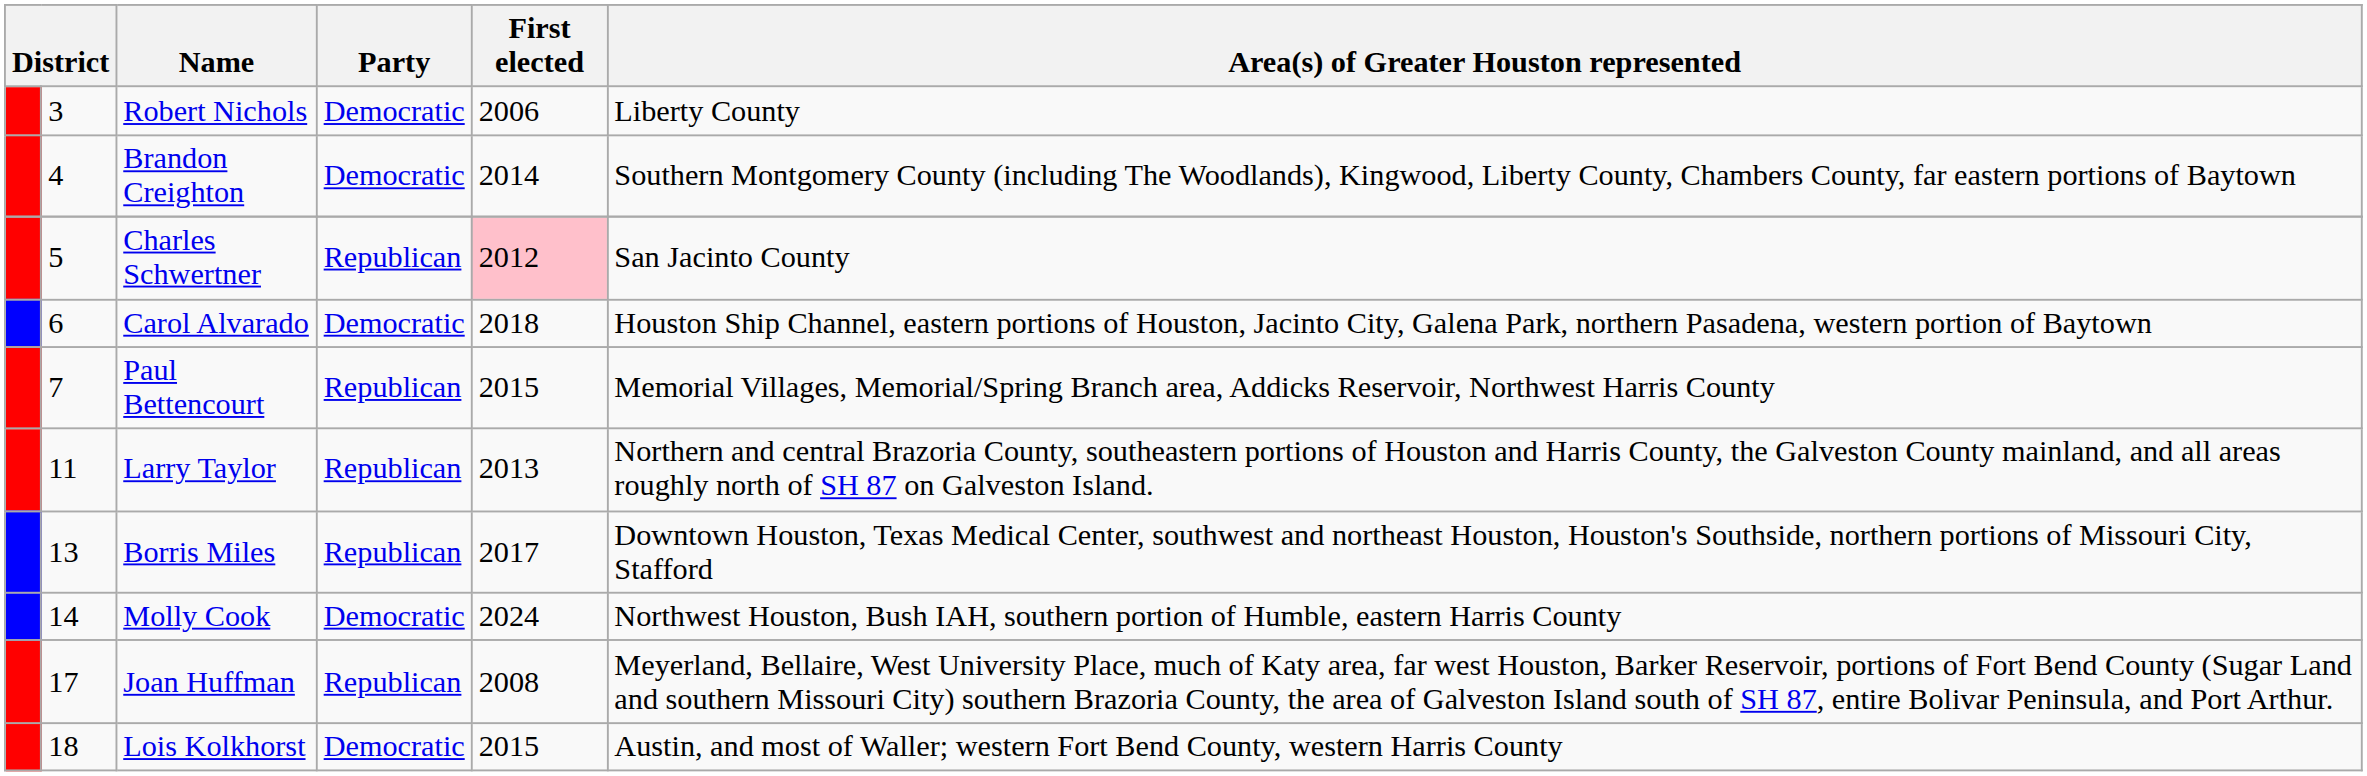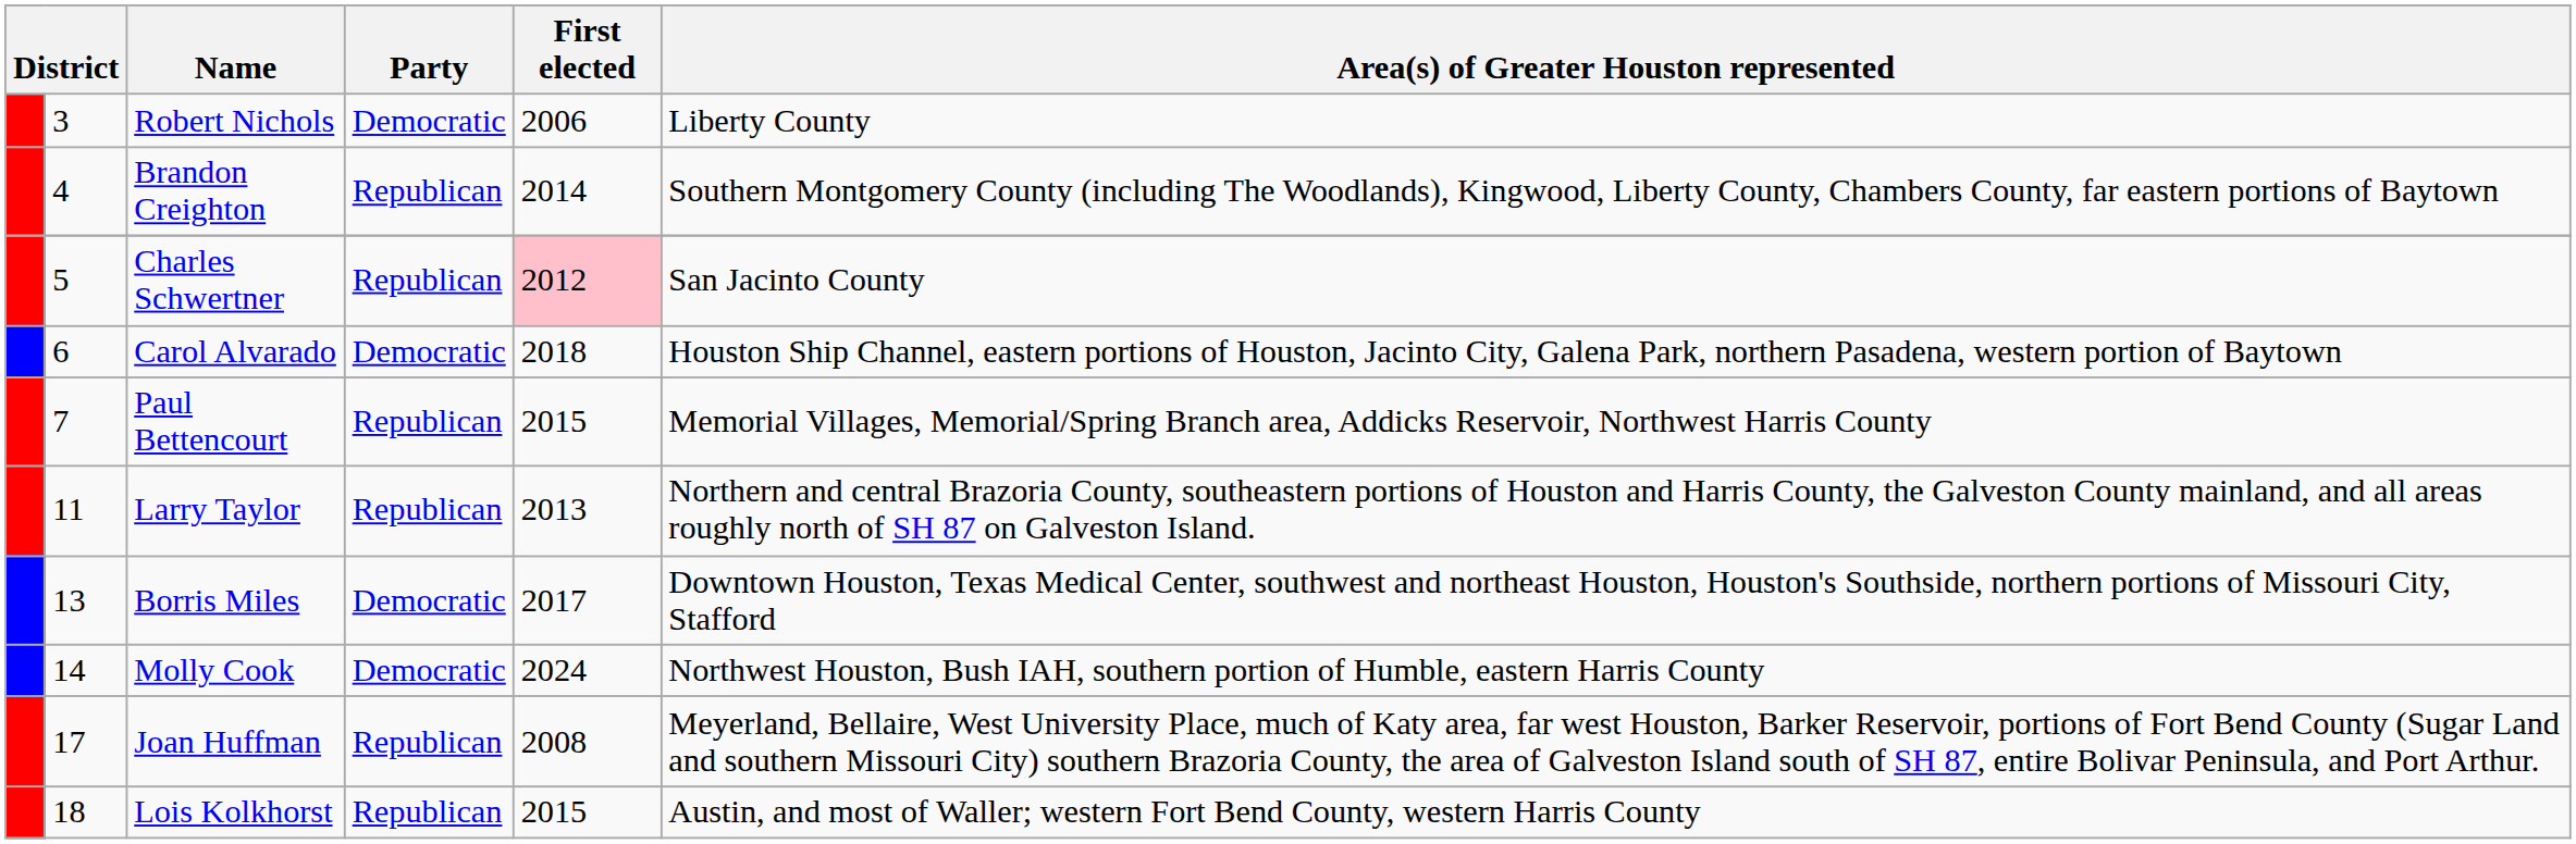 <table class="wikitable">
 <tr>
 <th colspan="2" style="text-align:center; vertical-align:bottom;"><strong>District</strong></th>
 <th style="text-align:center; vertical-align:bottom;"><strong>Name</strong></th>
 <th style="text-align:center; vertical-align:bottom;"><strong>Party</strong></th>
 <th style="text-align:center; vertical-align:bottom;"><strong>First elected</strong></th>
 <th style="text-align:center; vertical-align:bottom;"><strong>Area(s) of Greater Houston represented</strong></th>
 </tr>
 <tr>
 <td style="background:red;"> </td>
 <td>3</td>
 <td><a href='#'>Robert Nichols</a></td>
 <td><a href='#'>Democratic</a></td>
 <td>2006</td>
 <td>Liberty County</td>
 </tr>
 <tr>
 <td style="background:red;"> </td>
 <td>4</td>
 <td><a href='#'>Brandon Creighton</a></td>
-<td><a href='#'>Democratic</a></td>
+<td><a href='#'>Republican</a></td>
 <td>2014</td>
 <td>Southern Montgomery County (including The Woodlands), Kingwood, Liberty County, Chambers County, far eastern portions of Baytown</td>
 </tr>
 <tr>
 </tr>
 <tr>
 <td style="background:red;"> </td>
 <td>5</td>
 <td><a href='#'>Charles Schwertner</a></td>
 <td><a href='#'>Republican</a></td>
 <td style="background: pink;">2012</td>
 <td>San Jacinto County</td>
 </tr>
 <tr>
 <td style="background:blue;"> </td>
 <td>6</td>
 <td><a href='#'>Carol Alvarado</a></td>
 <td><a href='#'>Democratic</a></td>
 <td>2018</td>
 <td>Houston Ship Channel, eastern portions of Houston, Jacinto City, Galena Park, northern Pasadena, western portion of Baytown</td>
 </tr>
 <tr>
 <td style="background:red;"> </td>
 <td>7</td>
 <td><a href='#'>Paul Bettencourt</a></td>
 <td><a href='#'>Republican</a></td>
 <td>2015</td>
 <td>Memorial Villages, Memorial/Spring Branch area, Addicks Reservoir, Northwest Harris County</td>
 </tr>
 <tr>
 <td style="background:red;"> </td>
 <td>11</td>
 <td><a href='#'>Larry Taylor</a></td>
 <td><a href='#'>Republican</a></td>
 <td>2013</td>
 <td>Northern and central Brazoria County, southeastern portions of Houston and Harris County, the Galveston County mainland, and all areas roughly north of <a href='#'>SH 87</a> on Galveston Island.</td>
 </tr>
 <tr>
 <td style="background:blue;"> </td>
 <td>13</td>
 <td><a href='#'>Borris Miles</a></td>
-<td><a href='#'>Republican</a></td>
+<td><a href='#'>Democratic</a></td>
 <td>2017</td>
 <td>Downtown Houston, Texas Medical Center, southwest and northeast Houston, Houston's Southside, northern portions of Missouri City, Stafford</td>
 </tr>
 <tr>
 <td style="background:blue;"> </td>
 <td>14</td>
 <td><a href='#'>Molly Cook</a></td>
 <td><a href='#'>Democratic</a></td>
 <td>2024</td>
 <td>Northwest Houston, Bush IAH, southern portion of Humble, eastern Harris County</td>
 </tr>
 <tr>
 <td style="background:red;"> </td>
 <td>17</td>
 <td><a href='#'>Joan Huffman</a></td>
 <td><a href='#'>Republican</a></td>
 <td>2008</td>
 <td>Meyerland, Bellaire, West University Place, much of Katy area, far west Houston, Barker Reservoir, portions of Fort Bend County (Sugar Land and southern Missouri City) southern Brazoria County, the area of Galveston Island south of <a href='#'>SH 87</a>, entire Bolivar Peninsula, and Port Arthur.</td>
 </tr>
 <tr>
 <td style="background:red;"> </td>
 <td>18</td>
 <td><a href='#'>Lois Kolkhorst</a></td>
-<td><a href='#'>Democratic</a></td>
+<td><a href='#'>Republican</a></td>
 <td>2015</td>
 <td>Austin, and most of Waller; western Fort Bend County, western Harris County</td>
 </tr>
 </table>
